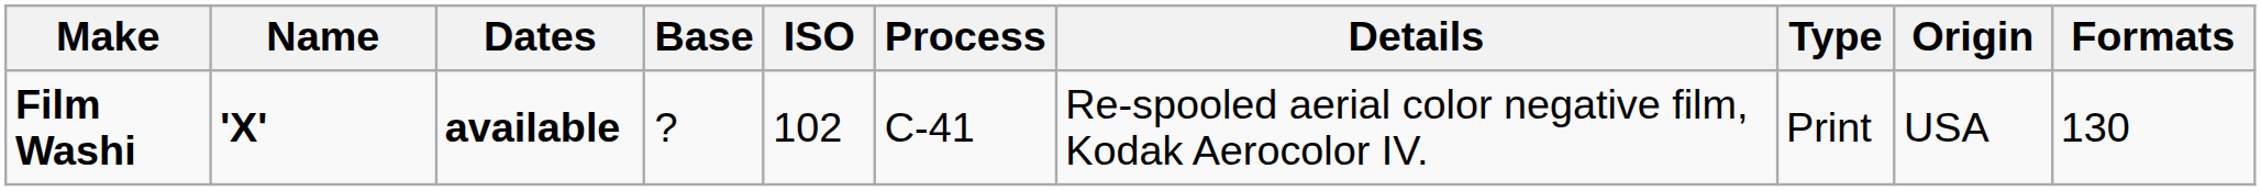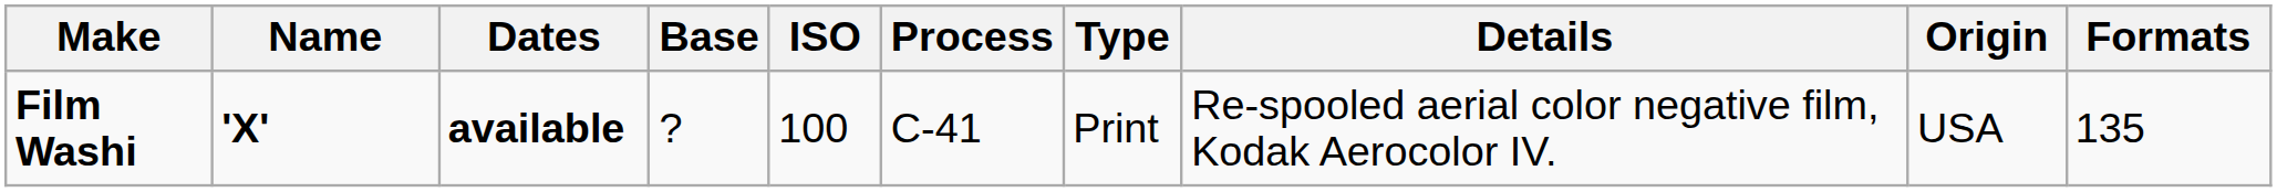 <table class="wikitable">
 <tr>
 <th scope="col" style="width: 100px;">Make</th>
 <th scope="col" style="width: 120px;">Name</th>
 <th scope="col" style="width: 80px;">Dates</th>
 <th scope="col" style="width: 30px;">Base</th>
 <th scope="col" style="width: 45px;">ISO</th>
 <th scope="col" style="width: 40px;">Process</th>
+<th scope="col" style="width: 40px;">Type</th>
 <th scope="col" style="width: 500px;">Details</th>
-<th scope="col" style="width: 40px;">Type</th>
 <th scope="col" style="width: 60px;">Origin</th>
 <th scope="col" style="width: 80px;">Formats</th>
 </tr>
 <tr>
 <td><strong>Film Washi</strong></td>
 <td><strong> 'X' </strong></td>
 <td><strong>available</strong></td>
 <td>?</td>
-<td>102</td>
+<td>100</td>
 <td>C-41</td>
+<td>Print</td>
 <td>Re-spooled aerial color negative film, Kodak Aerocolor IV.</td>
-<td>Print</td>
 <td>USA</td>
-<td>130</td>
+<td>135</td>
 </tr>
 </table>
